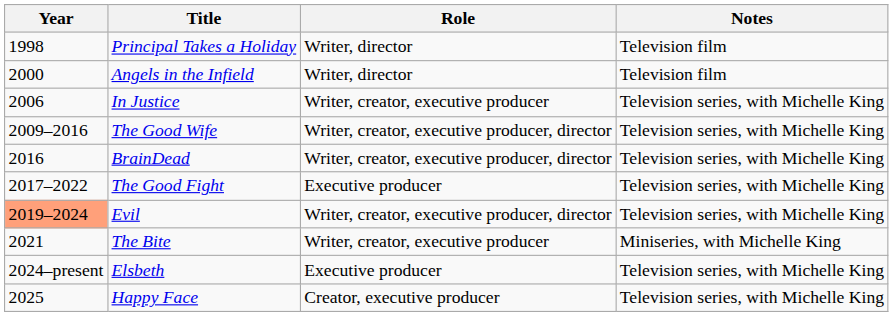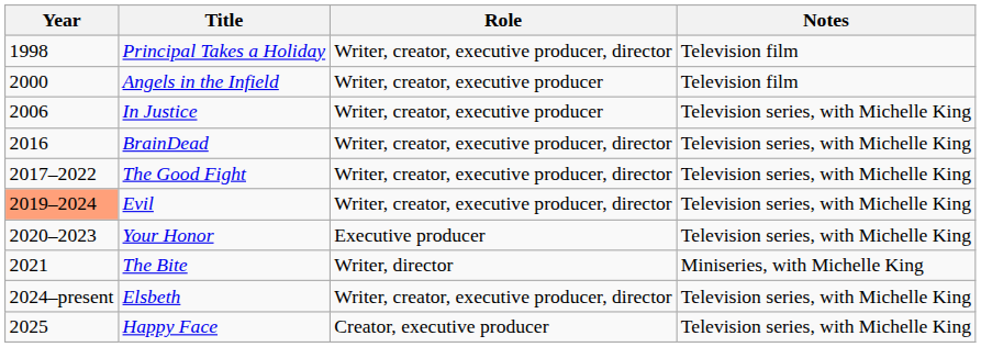 <table class="wikitable sortable">
 <tr>
 <th>Year</th>
 <th>Title</th>
 <th>Role</th>
 <th>Notes</th>
 </tr>
 <tr>
 <td>1998</td>
 <td><em><a href='#'>Principal Takes a Holiday</a></em></td>
-<td>Writer, director</td>
+<td>Writer, creator, executive producer, director</td>
 <td>Television film</td>
 </tr>
 <tr>
 <td>2000</td>
 <td><em><a href='#'>Angels in the Infield</a></em></td>
-<td>Writer, director</td>
+<td>Writer, creator, executive producer</td>
 <td>Television film</td>
 </tr>
 <tr>
 <td>2006</td>
 <td><em><a href='#'>In Justice</a></em></td>
 <td>Writer, creator, executive producer</td>
-<td>Television series, with Michelle King</td>
-</tr>
-<tr>
-<td>2009–2016</td>
-<td><em><a href='#'>The Good Wife</a></em></td>
-<td>Writer, creator, executive producer, director</td>
 <td>Television series, with Michelle King</td>
 </tr>
 <tr>
 <td>2016</td>
 <td><em><a href='#'>BrainDead</a></em></td>
 <td>Writer, creator, executive producer, director</td>
 <td>Television series, with Michelle King</td>
 </tr>
 <tr>
 <td>2017–2022</td>
 <td><em><a href='#'>The Good Fight</a></em></td>
-<td>Executive producer</td>
+<td>Writer, creator, executive producer, director</td>
 <td>Television series, with Michelle King</td>
 </tr>
 <tr>
 <td style="background: lightsalmon;">2019–2024</td>
 <td><em><a href='#'>Evil</a></em></td>
 <td>Writer, creator, executive producer, director</td>
 <td>Television series, with Michelle King</td>
 </tr>
 <tr>
+<td>2020–2023</td>
+<td><em><a href='#'>Your Honor</a></em></td>
+<td>Executive producer</td>
+<td>Television series, with Michelle King</td>
+</tr>
+<tr>
 <td>2021</td>
 <td><em><a href='#'>The Bite</a></em></td>
-<td>Writer, creator, executive producer</td>
+<td>Writer, director</td>
 <td>Miniseries, with Michelle King</td>
 </tr>
 <tr>
 <td>2024–present</td>
 <td><em><a href='#'>Elsbeth</a></em></td>
-<td>Executive producer</td>
+<td>Writer, creator, executive producer, director</td>
 <td>Television series, with Michelle King</td>
 </tr>
 <tr>
 <td>2025</td>
 <td><em><a href='#'>Happy Face</a></em></td>
 <td>Creator, executive producer</td>
 <td>Television series, with Michelle King</td>
 </tr>
 </table>
